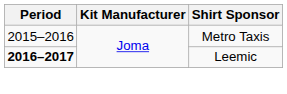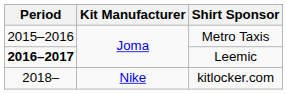 <table class="wikitable" style="text-align: center">
 <tr>
 <th>Period</th>
 <th>Kit Manufacturer</th>
 <th>Shirt Sponsor</th>
 </tr>
 <tr>
 <td>2015–2016</td>
 <td rowspan=2><a href='#'>Joma</a></td>
 <td rowspan=1>Metro Taxis</td>
 </tr>
 <tr>
 <td><strong>2016–2017</strong></td>
 <td rowspan=1>Leemic</td>
 </tr>
+<tr>
+<td>2018–</td>
+<td><a href='#'>Nike</a></td>
+<td>kitlocker.com</td>
+</tr>
 </table>
